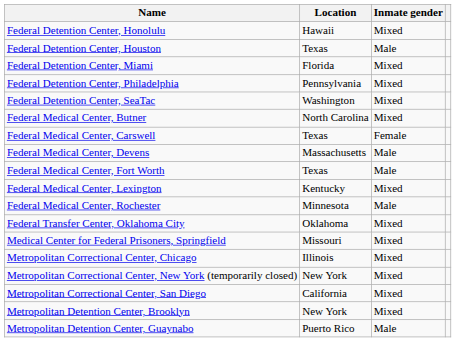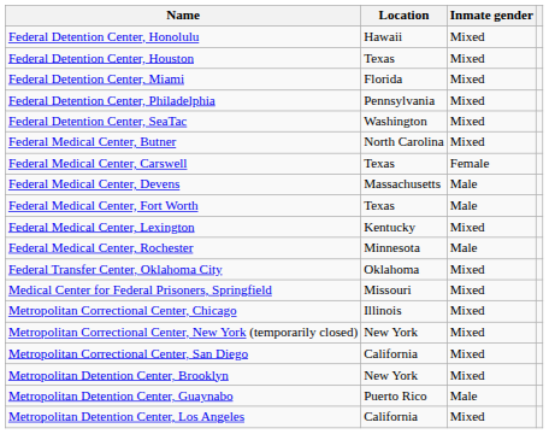 <table class="wikitable sortable">
 <tr>
 <th>Name</th>
 <th>Location</th>
 <th>Inmate gender</th>
 <th class="unsortable"></th>
 </tr>
 <tr>
 <td><a href='#'>Federal Detention Center, Honolulu</a></td>
 <td>Hawaii</td>
 <td>Mixed</td>
 <td align="center"></td>
 </tr>
 <tr>
 <td><a href='#'>Federal Detention Center, Houston</a></td>
 <td>Texas</td>
-<td>Male</td>
+<td>Mixed</td>
 <td align="center"></td>
 </tr>
 <tr>
 <td><a href='#'>Federal Detention Center, Miami</a></td>
 <td>Florida</td>
 <td>Mixed</td>
 <td align="center"></td>
 </tr>
 <tr>
 <td><a href='#'>Federal Detention Center, Philadelphia</a></td>
 <td>Pennsylvania</td>
 <td>Mixed</td>
 <td align="center"></td>
 </tr>
 <tr>
 <td><a href='#'>Federal Detention Center, SeaTac</a></td>
 <td>Washington</td>
 <td>Mixed</td>
 <td align="center"></td>
 </tr>
 <tr>
 <td><a href='#'>Federal Medical Center, Butner</a></td>
 <td>North Carolina</td>
 <td>Mixed</td>
 <td align="center"></td>
 </tr>
 <tr>
 <td><a href='#'>Federal Medical Center, Carswell</a></td>
 <td>Texas</td>
 <td>Female</td>
 <td align="center"></td>
 </tr>
 <tr>
 <td><a href='#'>Federal Medical Center, Devens</a></td>
 <td>Massachusetts</td>
 <td>Male</td>
 <td align="center"></td>
 </tr>
 <tr>
 <td><a href='#'>Federal Medical Center, Fort Worth</a></td>
 <td>Texas</td>
 <td>Male</td>
 <td align="center"></td>
 </tr>
 <tr>
 <td><a href='#'>Federal Medical Center, Lexington</a></td>
 <td>Kentucky</td>
 <td>Mixed</td>
 <td align="center"></td>
 </tr>
 <tr>
 <td><a href='#'>Federal Medical Center, Rochester</a></td>
 <td>Minnesota</td>
 <td>Male</td>
 <td align="center"></td>
 </tr>
 <tr>
 <td><a href='#'>Federal Transfer Center, Oklahoma City</a></td>
 <td>Oklahoma</td>
 <td>Mixed</td>
 <td align="center"></td>
 </tr>
 <tr>
 <td><a href='#'>Medical Center for Federal Prisoners, Springfield</a></td>
 <td>Missouri</td>
 <td>Mixed</td>
 <td align="center"></td>
 </tr>
 <tr>
 <td><a href='#'>Metropolitan Correctional Center, Chicago</a></td>
 <td>Illinois</td>
 <td>Mixed</td>
 <td align="center"></td>
 </tr>
 <tr>
 <td><a href='#'>Metropolitan Correctional Center, New York</a> (temporarily closed)</td>
 <td>New York</td>
 <td>Mixed</td>
 <td align="center"></td>
 </tr>
 <tr>
 <td><a href='#'>Metropolitan Correctional Center, San Diego</a></td>
 <td>California</td>
 <td>Mixed</td>
 <td align="center"></td>
 </tr>
 <tr>
 <td><a href='#'>Metropolitan Detention Center, Brooklyn</a></td>
 <td>New York</td>
 <td>Mixed</td>
 <td align="center"></td>
 </tr>
 <tr>
 <td><a href='#'>Metropolitan Detention Center, Guaynabo</a></td>
 <td>Puerto Rico</td>
 <td>Male</td>
 <td align="center"></td>
 </tr>
+<tr>
+<td><a href='#'>Metropolitan Detention Center, Los Angeles</a></td>
+<td>California</td>
+<td>Mixed</td>
+<td align="center"></td>
+</tr>
 </table>
